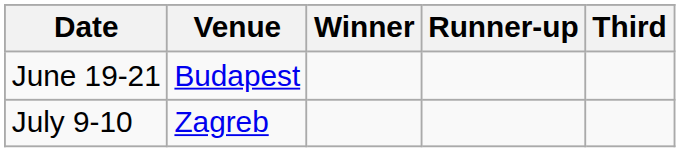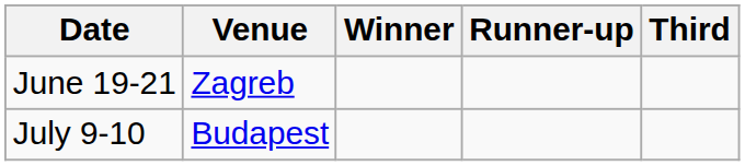 <table class="wikitable">
 <tr>
 <th>Date</th>
 <th>Venue</th>
 <th>Winner</th>
 <th>Runner-up</th>
 <th>Third</th>
 </tr>
 <tr>
 <td>June 19-21</td>
-<td> <a href='#'>Budapest</a></td>
+<td> <a href='#'>Zagreb</a></td>
 <td></td>
 <td></td>
 <td></td>
 </tr>
 <tr>
 <td>July 9-10</td>
-<td> <a href='#'>Zagreb</a></td>
+<td> <a href='#'>Budapest</a></td>
 <td></td>
 <td></td>
 <td></td>
 </tr>
 </table>
